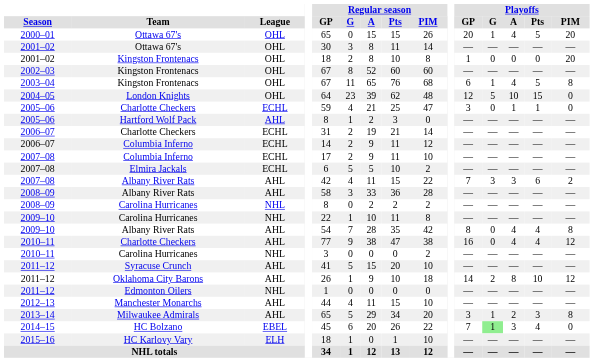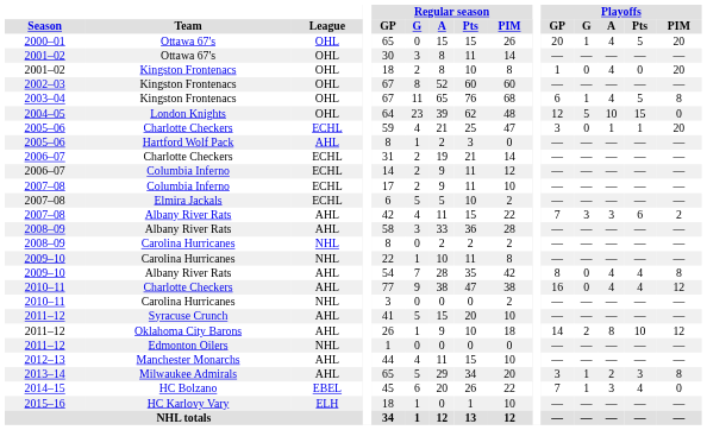 <table border="0" cellpadding="1" cellspacing="0" style="text-align:center; width:60em;">
 <tr style="background:#e0e0e0;">
 <th colspan="3" bgcolor="#ffffff"> </th>
 <th rowspan="99" bgcolor="#ffffff"> </th>
 <th colspan="5"><a href='#'>Regular season</a></th>
 <th rowspan="99" bgcolor="#ffffff"> </th>
 <th colspan="5"><a href='#'>Playoffs</a></th>
 </tr>
 <tr style="background:#e0e0e0;">
 <th><a href='#'>Season</a></th>
 <th>Team</th>
 <th>League</th>
 <th>GP</th>
 <th><a href='#'>G</a></th>
 <th><a href='#'>A</a></th>
 <th><a href='#'>Pts</a></th>
 <th><a href='#'>PIM</a></th>
 <th>GP</th>
 <th>G</th>
 <th>A</th>
 <th>Pts</th>
 <th>PIM</th>
 </tr>
 <tr>
 <td><a href='#'>2000–01</a></td>
 <td><a href='#'>Ottawa 67's</a></td>
 <td><a href='#'>OHL</a></td>
 <td>65</td>
 <td>0</td>
 <td>15</td>
 <td>15</td>
 <td>26</td>
 <td>20</td>
 <td>1</td>
 <td>4</td>
 <td>5</td>
 <td>20</td>
 </tr>
 <tr style="background:#f0f0f0;">
 <td><a href='#'>2001–02</a></td>
 <td>Ottawa 67's</td>
 <td>OHL</td>
 <td>30</td>
 <td>3</td>
 <td>8</td>
 <td>11</td>
 <td>14</td>
 <td>—</td>
 <td>—</td>
 <td>—</td>
 <td>—</td>
 <td>—</td>
 </tr>
 <tr>
 <td>2001–02</td>
 <td><a href='#'>Kingston Frontenacs</a></td>
 <td>OHL</td>
 <td>18</td>
 <td>2</td>
 <td>8</td>
 <td>10</td>
 <td>8</td>
 <td>1</td>
 <td>0</td>
-<td>0</td>
+<td>4</td>
 <td>0</td>
 <td>20</td>
 </tr>
 <tr style="background:#f0f0f0;">
 <td><a href='#'>2002–03</a></td>
 <td>Kingston Frontenacs</td>
 <td>OHL</td>
 <td>67</td>
 <td>8</td>
 <td>52</td>
 <td>60</td>
 <td>60</td>
 <td>—</td>
 <td>—</td>
 <td>—</td>
 <td>—</td>
 <td>—</td>
 </tr>
 <tr>
 <td><a href='#'>2003–04</a></td>
 <td>Kingston Frontenacs</td>
 <td>OHL</td>
 <td>67</td>
 <td>11</td>
 <td>65</td>
 <td>76</td>
 <td>68</td>
 <td>6</td>
 <td>1</td>
 <td>4</td>
 <td>5</td>
 <td>8</td>
 </tr>
 <tr style="background:#f0f0f0;">
 <td><a href='#'>2004–05</a></td>
 <td><a href='#'>London Knights</a></td>
 <td>OHL</td>
 <td>64</td>
 <td>23</td>
 <td>39</td>
 <td>62</td>
 <td>48</td>
 <td>12</td>
 <td>5</td>
 <td>10</td>
 <td>15</td>
 <td>0</td>
 </tr>
 <tr>
 <td><a href='#'>2005–06</a></td>
 <td><a href='#'>Charlotte Checkers</a></td>
 <td><a href='#'>ECHL</a></td>
 <td>59</td>
 <td>4</td>
 <td>21</td>
 <td>25</td>
 <td>47</td>
 <td>3</td>
 <td>0</td>
 <td>1</td>
 <td>1</td>
-<td>0</td>
+<td>20</td>
 </tr>
 <tr style="background:#f0f0f0;">
 <td><a href='#'>2005–06</a></td>
 <td><a href='#'>Hartford Wolf Pack</a></td>
 <td><a href='#'>AHL</a></td>
 <td>8</td>
 <td>1</td>
 <td>2</td>
 <td>3</td>
 <td>0</td>
 <td>—</td>
 <td>—</td>
 <td>—</td>
 <td>—</td>
 <td>—</td>
 </tr>
 <tr>
 <td><a href='#'>2006–07</a></td>
 <td>Charlotte Checkers</td>
 <td>ECHL</td>
 <td>31</td>
 <td>2</td>
 <td>19</td>
 <td>21</td>
 <td>14</td>
 <td>—</td>
 <td>—</td>
 <td>—</td>
 <td>—</td>
 <td>—</td>
 </tr>
 <tr style="background:#f0f0f0;">
 <td>2006–07</td>
 <td><a href='#'>Columbia Inferno</a></td>
 <td>ECHL</td>
 <td>14</td>
 <td>2</td>
 <td>9</td>
 <td>11</td>
 <td>12</td>
 <td>—</td>
 <td>—</td>
 <td>—</td>
 <td>—</td>
 <td>—</td>
 </tr>
 <tr>
 <td><a href='#'>2007–08</a></td>
 <td><a href='#'>Columbia Inferno</a></td>
 <td>ECHL</td>
 <td>17</td>
 <td>2</td>
 <td>9</td>
 <td>11</td>
 <td>10</td>
 <td>—</td>
 <td>—</td>
 <td>—</td>
 <td>—</td>
 <td>—</td>
 </tr>
 <tr style="background:#f0f0f0;">
 <td>2007–08</td>
 <td><a href='#'>Elmira Jackals</a></td>
 <td>ECHL</td>
 <td>6</td>
 <td>5</td>
 <td>5</td>
 <td>10</td>
 <td>2</td>
 <td>—</td>
 <td>—</td>
 <td>—</td>
 <td>—</td>
 <td>—</td>
 </tr>
 <tr>
 <td><a href='#'>2007–08</a></td>
 <td><a href='#'>Albany River Rats</a></td>
 <td>AHL</td>
 <td>42</td>
 <td>4</td>
 <td>11</td>
 <td>15</td>
 <td>22</td>
 <td>7</td>
 <td>3</td>
 <td>3</td>
 <td>6</td>
 <td>2</td>
 </tr>
 <tr style="background:#f0f0f0;">
 <td><a href='#'>2008–09</a></td>
 <td>Albany River Rats</td>
 <td>AHL</td>
 <td>58</td>
 <td>3</td>
 <td>33</td>
 <td>36</td>
 <td>28</td>
 <td>—</td>
 <td>—</td>
 <td>—</td>
 <td>—</td>
 <td>—</td>
 </tr>
 <tr>
 <td><a href='#'>2008–09</a></td>
 <td><a href='#'>Carolina Hurricanes</a></td>
 <td><a href='#'>NHL</a></td>
 <td>8</td>
 <td>0</td>
 <td>2</td>
 <td>2</td>
 <td>2</td>
 <td>—</td>
 <td>—</td>
 <td>—</td>
 <td>—</td>
 <td>—</td>
 </tr>
 <tr style="background:#f0f0f0;">
 <td><a href='#'>2009–10</a></td>
 <td>Carolina Hurricanes</td>
 <td>NHL</td>
 <td>22</td>
 <td>1</td>
 <td>10</td>
 <td>11</td>
 <td>8</td>
 <td>—</td>
 <td>—</td>
 <td>—</td>
 <td>—</td>
 <td>—</td>
 </tr>
 <tr>
 <td><a href='#'>2009–10</a></td>
 <td>Albany River Rats</td>
 <td>AHL</td>
 <td>54</td>
 <td>7</td>
 <td>28</td>
 <td>35</td>
 <td>42</td>
 <td>8</td>
 <td>0</td>
 <td>4</td>
 <td>4</td>
 <td>8</td>
 </tr>
 <tr style="background:#f0f0f0;">
 <td><a href='#'>2010–11</a></td>
 <td><a href='#'>Charlotte Checkers</a></td>
 <td>AHL</td>
 <td>77</td>
 <td>9</td>
 <td>38</td>
 <td>47</td>
 <td>38</td>
 <td>16</td>
 <td>0</td>
 <td>4</td>
 <td>4</td>
 <td>12</td>
 </tr>
 <tr>
 <td><a href='#'>2010–11</a></td>
 <td>Carolina Hurricanes</td>
 <td>NHL</td>
 <td>3</td>
 <td>0</td>
 <td>0</td>
 <td>0</td>
 <td>2</td>
 <td>—</td>
 <td>—</td>
 <td>—</td>
 <td>—</td>
 <td>—</td>
 </tr>
 <tr style="background:#f0f0f0;">
 <td><a href='#'>2011–12</a></td>
 <td><a href='#'>Syracuse Crunch</a></td>
 <td>AHL</td>
 <td>41</td>
 <td>5</td>
 <td>15</td>
 <td>20</td>
 <td>10</td>
 <td>—</td>
 <td>—</td>
 <td>—</td>
 <td>—</td>
 <td>—</td>
 </tr>
 <tr>
 <td>2011–12</td>
 <td><a href='#'>Oklahoma City Barons</a></td>
 <td>AHL</td>
 <td>26</td>
 <td>1</td>
 <td>9</td>
 <td>10</td>
 <td>18</td>
 <td>14</td>
 <td>2</td>
 <td>8</td>
 <td>10</td>
 <td>12</td>
 </tr>
 <tr style="background:#f0f0f0;">
 <td><a href='#'>2011–12</a></td>
 <td><a href='#'>Edmonton Oilers</a></td>
 <td>NHL</td>
 <td>1</td>
 <td>0</td>
 <td>0</td>
 <td>0</td>
 <td>0</td>
 <td>—</td>
 <td>—</td>
 <td>—</td>
 <td>—</td>
 <td>—</td>
 </tr>
 <tr>
 <td><a href='#'>2012–13</a></td>
 <td><a href='#'>Manchester Monarchs</a></td>
 <td>AHL</td>
 <td>44</td>
 <td>4</td>
 <td>11</td>
 <td>15</td>
 <td>10</td>
 <td>—</td>
 <td>—</td>
 <td>—</td>
 <td>—</td>
 <td>—</td>
 </tr>
 <tr style="background:#f0f0f0;">
 <td><a href='#'>2013–14</a></td>
 <td><a href='#'>Milwaukee Admirals</a></td>
 <td>AHL</td>
 <td>65</td>
 <td>5</td>
 <td>29</td>
 <td>34</td>
 <td>20</td>
 <td>3</td>
 <td>1</td>
 <td>2</td>
 <td>3</td>
 <td>8</td>
 </tr>
 <tr>
 <td><a href='#'>2014–15</a></td>
 <td><a href='#'>HC Bolzano</a></td>
 <td><a href='#'>EBEL</a></td>
 <td>45</td>
 <td>6</td>
 <td>20</td>
 <td>26</td>
 <td>22</td>
 <td>7</td>
-<td style="background: lightgreen;">1</td>
+<td>1</td>
 <td>3</td>
 <td>4</td>
 <td>0</td>
 </tr>
 <tr style="background:#f0f0f0;">
 <td><a href='#'>2015–16</a></td>
 <td><a href='#'>HC Karlovy Vary</a></td>
 <td><a href='#'>ELH</a></td>
 <td>18</td>
 <td>1</td>
 <td>0</td>
 <td>1</td>
 <td>10</td>
 <td>—</td>
 <td>—</td>
 <td>—</td>
 <td>—</td>
 <td>—</td>
 </tr>
 <tr style="background:#e0e0e0;">
 <th colspan="3">NHL totals</th>
 <th>34</th>
 <th>1</th>
 <th>12</th>
 <th>13</th>
 <th>12</th>
 <th>—</th>
 <th>—</th>
 <th>—</th>
 <th>—</th>
 <th>—</th>
 </tr>
 </table>
